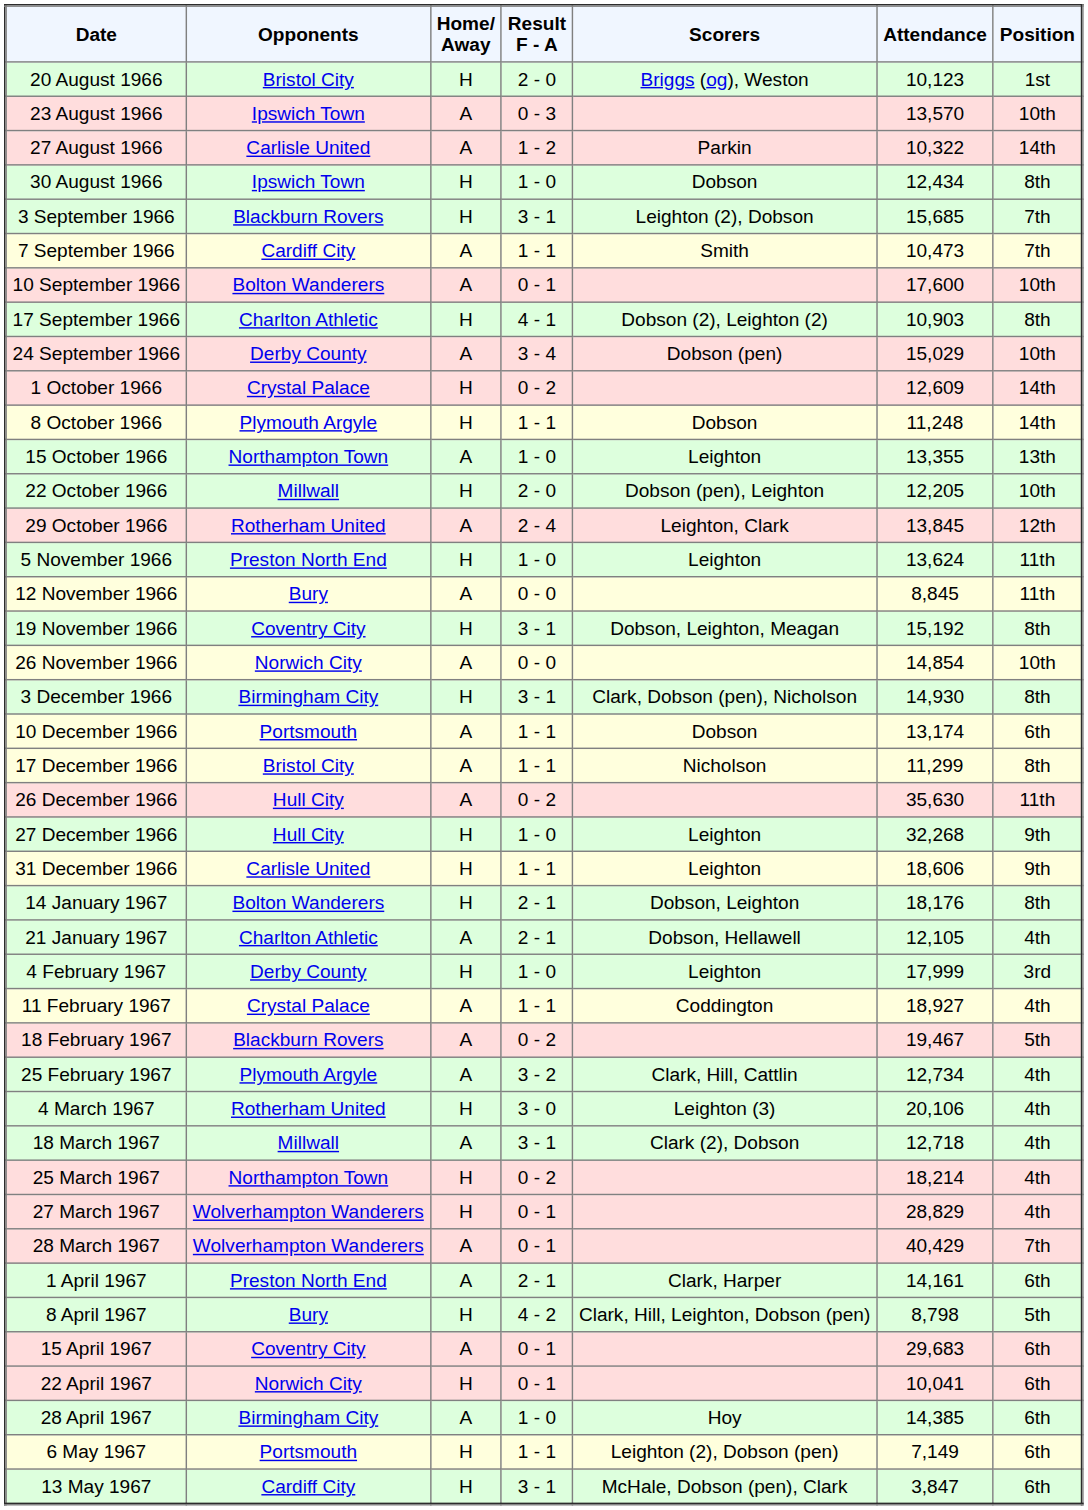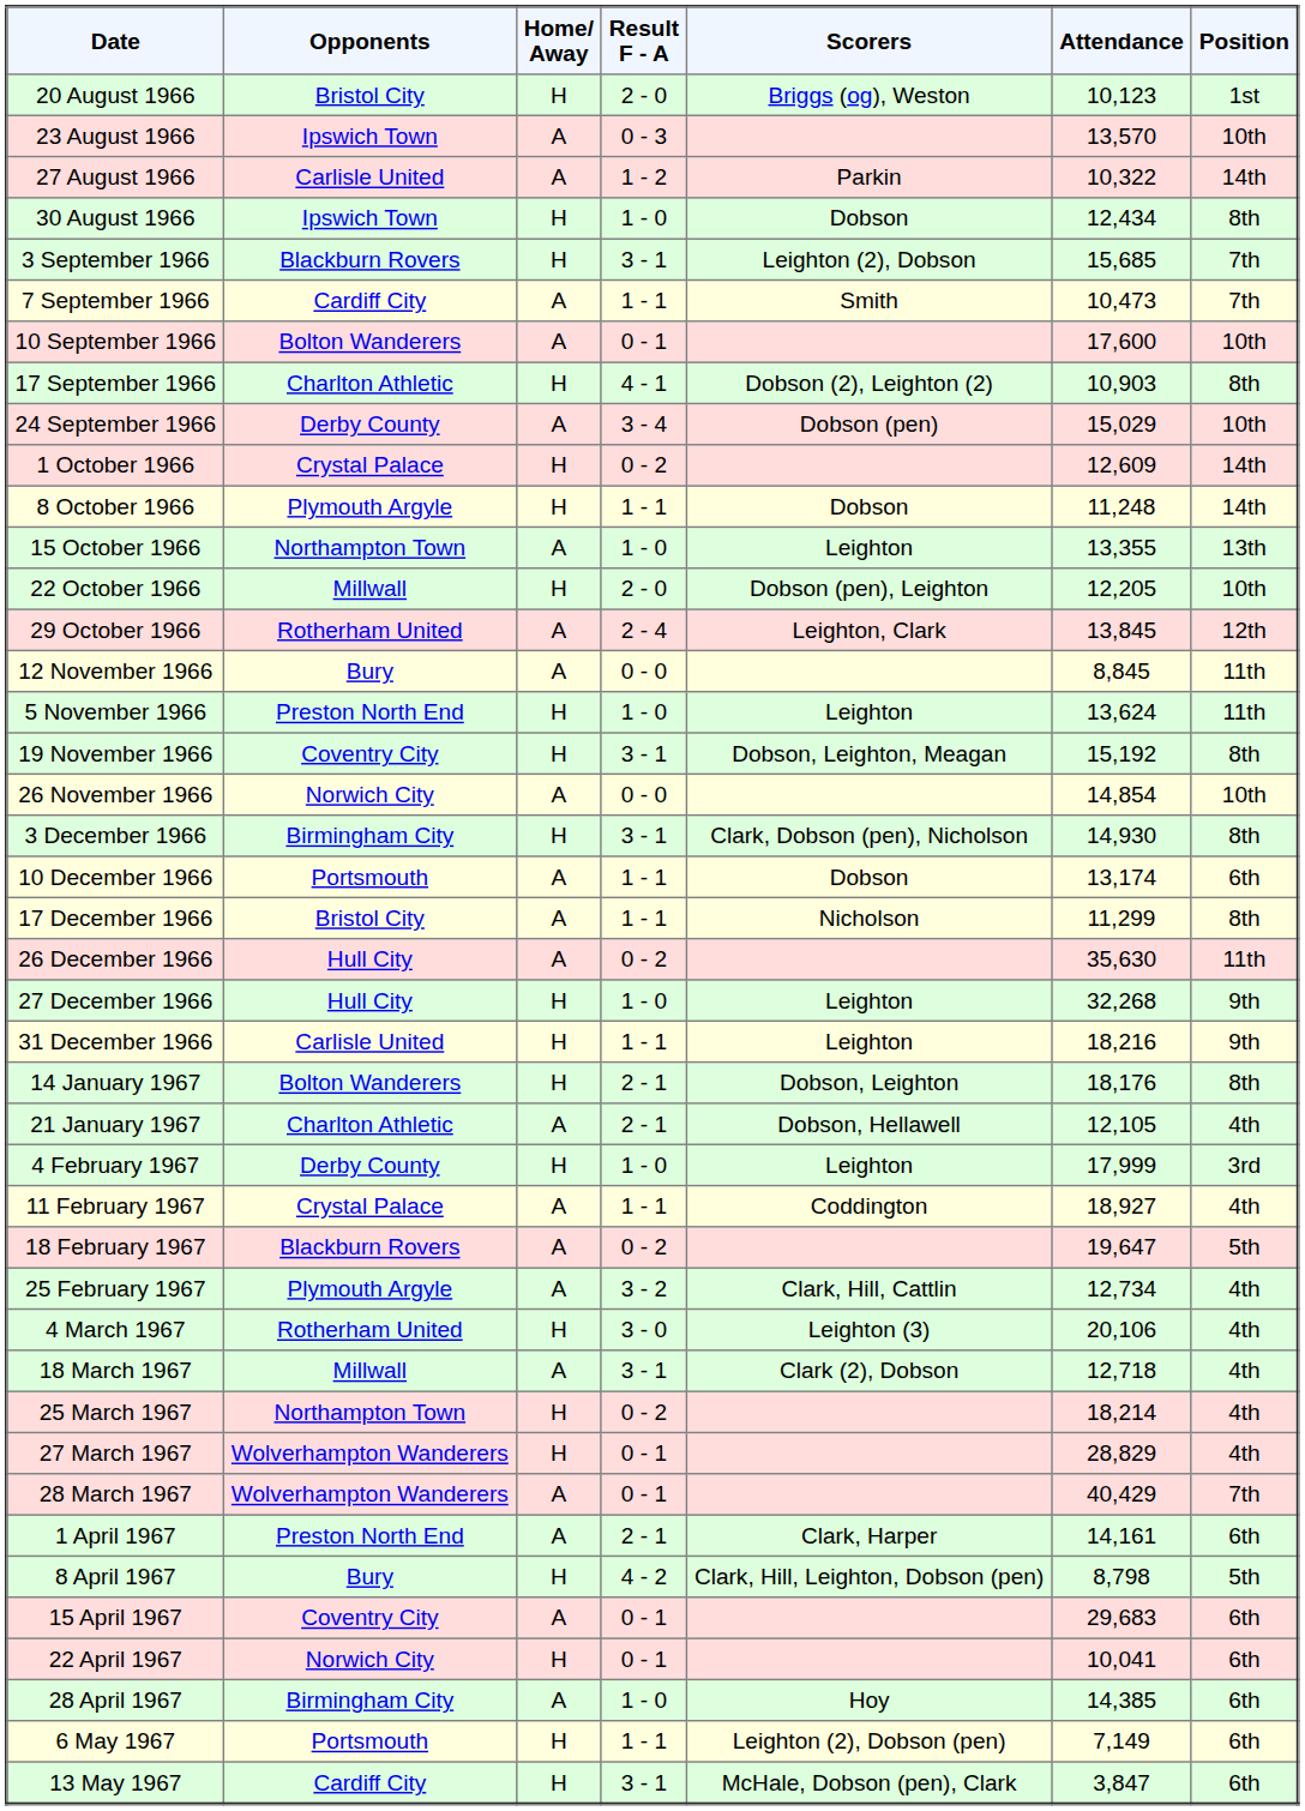 <table border="2" cellpadding="4" style="border-collapse:collapse; text-align:center; font-size:smaller;">
 <tr style="background:#f0f6ff;">
 <th><strong>Date</strong></th>
 <th><strong>Opponents</strong></th>
 <th><strong>Home/<br>Away</strong></th>
 <th><strong>Result<br>F - A</strong></th>
 <th><strong>Scorers</strong></th>
 <th><strong>Attendance</strong></th>
 <th><strong>Position</strong></th>
 </tr>
 <tr bgcolor="#ddffdd">
 <td>20 August 1966</td>
 <td><a href='#'>Bristol City</a></td>
 <td>H</td>
 <td>2 - 0</td>
 <td><a href='#'>Briggs</a> (<a href='#'>og</a>), Weston</td>
 <td>10,123</td>
 <td>1st</td>
 </tr>
 <tr bgcolor="#ffdddd">
 <td>23 August 1966</td>
 <td><a href='#'>Ipswich Town</a></td>
 <td>A</td>
 <td>0 - 3</td>
 <td></td>
 <td>13,570</td>
 <td>10th</td>
 </tr>
 <tr bgcolor="#ffdddd">
 <td>27 August 1966</td>
 <td><a href='#'>Carlisle United</a></td>
 <td>A</td>
 <td>1 - 2</td>
 <td>Parkin</td>
 <td>10,322</td>
 <td>14th</td>
 </tr>
 <tr bgcolor="#ddffdd">
 <td>30 August 1966</td>
 <td><a href='#'>Ipswich Town</a></td>
 <td>H</td>
 <td>1 - 0</td>
 <td>Dobson</td>
 <td>12,434</td>
 <td>8th</td>
 </tr>
 <tr bgcolor="#ddffdd">
 <td>3 September 1966</td>
 <td><a href='#'>Blackburn Rovers</a></td>
 <td>H</td>
 <td>3 - 1</td>
 <td>Leighton (2), Dobson</td>
 <td>15,685</td>
 <td>7th</td>
 </tr>
 <tr bgcolor="#ffffdd">
 <td>7 September 1966</td>
 <td><a href='#'>Cardiff City</a></td>
 <td>A</td>
 <td>1 - 1</td>
 <td>Smith</td>
 <td>10,473</td>
 <td>7th</td>
 </tr>
 <tr bgcolor="#ffdddd">
 <td>10 September 1966</td>
 <td><a href='#'>Bolton Wanderers</a></td>
 <td>A</td>
 <td>0 - 1</td>
 <td></td>
 <td>17,600</td>
 <td>10th</td>
 </tr>
 <tr bgcolor="#ddffdd">
 <td>17 September 1966</td>
 <td><a href='#'>Charlton Athletic</a></td>
 <td>H</td>
 <td>4 - 1</td>
 <td>Dobson (2), Leighton (2)</td>
 <td>10,903</td>
 <td>8th</td>
 </tr>
 <tr bgcolor="#ffdddd">
 <td>24 September 1966</td>
 <td><a href='#'>Derby County</a></td>
 <td>A</td>
 <td>3 - 4</td>
 <td>Dobson (pen)</td>
 <td>15,029</td>
 <td>10th</td>
 </tr>
 <tr bgcolor="#ffdddd">
 <td>1 October 1966</td>
 <td><a href='#'>Crystal Palace</a></td>
 <td>H</td>
 <td>0 - 2</td>
 <td></td>
 <td>12,609</td>
 <td>14th</td>
 </tr>
 <tr bgcolor="#ffffdd">
 <td>8 October 1966</td>
 <td><a href='#'>Plymouth Argyle</a></td>
 <td>H</td>
 <td>1 - 1</td>
 <td>Dobson</td>
 <td>11,248</td>
 <td>14th</td>
 </tr>
 <tr bgcolor="#ddffdd">
 <td>15 October 1966</td>
 <td><a href='#'>Northampton Town</a></td>
 <td>A</td>
 <td>1 - 0</td>
 <td>Leighton</td>
 <td>13,355</td>
 <td>13th</td>
 </tr>
 <tr bgcolor="#ddffdd">
 <td>22 October 1966</td>
 <td><a href='#'>Millwall</a></td>
 <td>H</td>
 <td>2 - 0</td>
 <td>Dobson (pen), Leighton</td>
 <td>12,205</td>
 <td>10th</td>
 </tr>
 <tr bgcolor="#ffdddd">
 <td>29 October 1966</td>
 <td><a href='#'>Rotherham United</a></td>
 <td>A</td>
 <td>2 - 4</td>
 <td>Leighton, Clark</td>
 <td>13,845</td>
 <td>12th</td>
 </tr>
+<tr bgcolor="#ffffdd">
+<td>12 November 1966</td>
+<td><a href='#'>Bury</a></td>
+<td>A</td>
+<td>0 - 0</td>
+<td></td>
+<td>8,845</td>
+<td>11th</td>
+</tr>
 <tr bgcolor="#ddffdd">
 <td>5 November 1966</td>
 <td><a href='#'>Preston North End</a></td>
 <td>H</td>
 <td>1 - 0</td>
 <td>Leighton</td>
 <td>13,624</td>
-<td>11th</td>
-</tr>
-<tr bgcolor="#ffffdd">
-<td>12 November 1966</td>
-<td><a href='#'>Bury</a></td>
-<td>A</td>
-<td>0 - 0</td>
-<td></td>
-<td>8,845</td>
 <td>11th</td>
 </tr>
 <tr bgcolor="#ddffdd">
 <td>19 November 1966</td>
 <td><a href='#'>Coventry City</a></td>
 <td>H</td>
 <td>3 - 1</td>
 <td>Dobson, Leighton, Meagan</td>
 <td>15,192</td>
 <td>8th</td>
 </tr>
 <tr bgcolor="#ffffdd">
 <td>26 November 1966</td>
 <td><a href='#'>Norwich City</a></td>
 <td>A</td>
 <td>0 - 0</td>
 <td></td>
 <td>14,854</td>
 <td>10th</td>
 </tr>
 <tr bgcolor="#ddffdd">
 <td>3 December 1966</td>
 <td><a href='#'>Birmingham City</a></td>
 <td>H</td>
 <td>3 - 1</td>
 <td>Clark, Dobson (pen), Nicholson</td>
 <td>14,930</td>
 <td>8th</td>
 </tr>
 <tr bgcolor="#ffffdd">
 <td>10 December 1966</td>
 <td><a href='#'>Portsmouth</a></td>
 <td>A</td>
 <td>1 - 1</td>
 <td>Dobson</td>
 <td>13,174</td>
 <td>6th</td>
 </tr>
 <tr bgcolor="#ffffdd">
 <td>17 December 1966</td>
 <td><a href='#'>Bristol City</a></td>
 <td>A</td>
 <td>1 - 1</td>
 <td>Nicholson</td>
 <td>11,299</td>
 <td>8th</td>
 </tr>
 <tr bgcolor="#ffdddd">
 <td>26 December 1966</td>
 <td><a href='#'>Hull City</a></td>
 <td>A</td>
 <td>0 - 2</td>
 <td></td>
 <td>35,630</td>
 <td>11th</td>
 </tr>
 <tr bgcolor="#ddffdd">
 <td>27 December 1966</td>
 <td><a href='#'>Hull City</a></td>
 <td>H</td>
 <td>1 - 0</td>
 <td>Leighton</td>
 <td>32,268</td>
 <td>9th</td>
 </tr>
 <tr bgcolor="#ffffdd">
 <td>31 December 1966</td>
 <td><a href='#'>Carlisle United</a></td>
 <td>H</td>
 <td>1 - 1</td>
 <td>Leighton</td>
-<td>18,606</td>
+<td>18,216</td>
 <td>9th</td>
 </tr>
 <tr bgcolor="#ddffdd">
 <td>14 January 1967</td>
 <td><a href='#'>Bolton Wanderers</a></td>
 <td>H</td>
 <td>2 - 1</td>
 <td>Dobson, Leighton</td>
 <td>18,176</td>
 <td>8th</td>
 </tr>
 <tr bgcolor="#ddffdd">
 <td>21 January 1967</td>
 <td><a href='#'>Charlton Athletic</a></td>
 <td>A</td>
 <td>2 - 1</td>
 <td>Dobson, Hellawell</td>
 <td>12,105</td>
 <td>4th</td>
 </tr>
 <tr bgcolor="#ddffdd">
 <td>4 February 1967</td>
 <td><a href='#'>Derby County</a></td>
 <td>H</td>
 <td>1 - 0</td>
 <td>Leighton</td>
 <td>17,999</td>
 <td>3rd</td>
 </tr>
 <tr bgcolor="#ffffdd">
 <td>11 February 1967</td>
 <td><a href='#'>Crystal Palace</a></td>
 <td>A</td>
 <td>1 - 1</td>
 <td>Coddington</td>
 <td>18,927</td>
 <td>4th</td>
 </tr>
 <tr bgcolor="#ffdddd">
 <td>18 February 1967</td>
 <td><a href='#'>Blackburn Rovers</a></td>
 <td>A</td>
 <td>0 - 2</td>
 <td></td>
-<td>19,467</td>
+<td>19,647</td>
 <td>5th</td>
 </tr>
 <tr bgcolor="#ddffdd">
 <td>25 February 1967</td>
 <td><a href='#'>Plymouth Argyle</a></td>
 <td>A</td>
 <td>3 - 2</td>
 <td>Clark, Hill, Cattlin</td>
 <td>12,734</td>
 <td>4th</td>
 </tr>
 <tr bgcolor="#ddffdd">
 <td>4 March 1967</td>
 <td><a href='#'>Rotherham United</a></td>
 <td>H</td>
 <td>3 - 0</td>
 <td>Leighton (3)</td>
 <td>20,106</td>
 <td>4th</td>
 </tr>
 <tr bgcolor="#ddffdd">
 <td>18 March 1967</td>
 <td><a href='#'>Millwall</a></td>
 <td>A</td>
 <td>3 - 1</td>
 <td>Clark (2), Dobson</td>
 <td>12,718</td>
 <td>4th</td>
 </tr>
 <tr bgcolor="#ffdddd">
 <td>25 March 1967</td>
 <td><a href='#'>Northampton Town</a></td>
 <td>H</td>
 <td>0 - 2</td>
 <td></td>
 <td>18,214</td>
 <td>4th</td>
 </tr>
 <tr bgcolor="#ffdddd">
 <td>27 March 1967</td>
 <td><a href='#'>Wolverhampton Wanderers</a></td>
 <td>H</td>
 <td>0 - 1</td>
 <td></td>
 <td>28,829</td>
 <td>4th</td>
 </tr>
 <tr bgcolor="#ffdddd">
 <td>28 March 1967</td>
 <td><a href='#'>Wolverhampton Wanderers</a></td>
 <td>A</td>
 <td>0 - 1</td>
 <td></td>
 <td>40,429</td>
 <td>7th</td>
 </tr>
 <tr bgcolor="#ddffdd">
 <td>1 April 1967</td>
 <td><a href='#'>Preston North End</a></td>
 <td>A</td>
 <td>2 - 1</td>
 <td>Clark, Harper</td>
 <td>14,161</td>
 <td>6th</td>
 </tr>
 <tr bgcolor="#ddffdd">
 <td>8 April 1967</td>
 <td><a href='#'>Bury</a></td>
 <td>H</td>
 <td>4 - 2</td>
 <td>Clark, Hill, Leighton, Dobson (pen)</td>
 <td>8,798</td>
 <td>5th</td>
 </tr>
 <tr bgcolor="#ffdddd">
 <td>15 April 1967</td>
 <td><a href='#'>Coventry City</a></td>
 <td>A</td>
 <td>0 - 1</td>
 <td></td>
 <td>29,683</td>
 <td>6th</td>
 </tr>
 <tr bgcolor="#ffdddd">
 <td>22 April 1967</td>
 <td><a href='#'>Norwich City</a></td>
 <td>H</td>
 <td>0 - 1</td>
 <td></td>
 <td>10,041</td>
 <td>6th</td>
 </tr>
 <tr bgcolor="#ddffdd">
 <td>28 April 1967</td>
 <td><a href='#'>Birmingham City</a></td>
 <td>A</td>
 <td>1 - 0</td>
 <td>Hoy</td>
 <td>14,385</td>
 <td>6th</td>
 </tr>
 <tr bgcolor="#ffffdd">
 <td>6 May 1967</td>
 <td><a href='#'>Portsmouth</a></td>
 <td>H</td>
 <td>1 - 1</td>
 <td>Leighton (2), Dobson (pen)</td>
 <td>7,149</td>
 <td>6th</td>
 </tr>
 <tr bgcolor="#ddffdd">
 <td>13 May 1967</td>
 <td><a href='#'>Cardiff City</a></td>
 <td>H</td>
 <td>3 - 1</td>
 <td>McHale, Dobson (pen), Clark</td>
 <td>3,847</td>
 <td>6th</td>
 </tr>
 </table>
